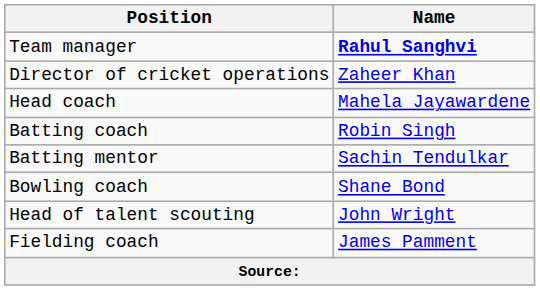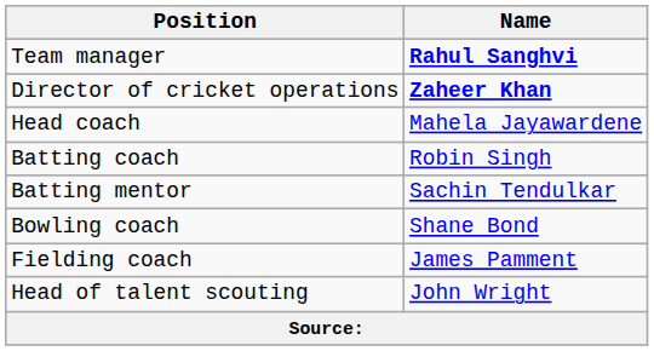 <table class="wikitable"  style="font-size:85%;">
 <tr>
 <th>Position</th>
 <th>Name</th>
 </tr>
 <tr>
 <td>Team manager</td>
 <td><strong><a href='#'>Rahul Sanghvi</a></strong></td>
 </tr>
 <tr>
 <td>Director of cricket operations</td>
-<td><a href='#'>Zaheer Khan</a></td>
+<td><strong><a href='#'>Zaheer Khan</a></strong></td>
 </tr>
 <tr>
 <td>Head coach</td>
 <td><a href='#'>Mahela Jayawardene</a></td>
 </tr>
 <tr>
 <td>Batting coach</td>
 <td><a href='#'>Robin Singh</a></td>
 </tr>
 <tr>
 <td>Batting mentor</td>
 <td><a href='#'>Sachin Tendulkar</a></td>
 </tr>
 <tr>
 <td>Bowling coach</td>
 <td><a href='#'>Shane Bond</a></td>
 </tr>
 <tr>
+<td>Fielding coach</td>
+<td><a href='#'>James Pamment</a></td>
+</tr>
+<tr>
 <td>Head of talent scouting</td>
 <td><a href='#'>John Wright</a></td>
-</tr>
-<tr>
-<td>Fielding coach</td>
-<td><a href='#'>James Pamment</a></td>
 </tr>
 <tr>
 <th colspan="2" style="text-align: center;"><small>Source:</small></th>
 </tr>
 </table>
